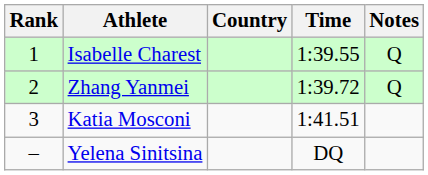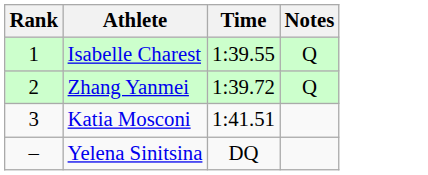 <table class="wikitable" style="text-align:center">
 <tr>
 <th>Rank</th>
 <th>Athlete</th>
-<th>Country</th>
 <th>Time</th>
 <th>Notes</th>
 </tr>
 <tr bgcolor=ccffcc>
 <td>1</td>
 <td align=left><a href='#'>Isabelle Charest</a></td>
-<td align=left></td>
 <td>1:39.55</td>
 <td>Q </td>
 </tr>
 <tr bgcolor=ccffcc>
 <td>2</td>
 <td align=left><a href='#'>Zhang Yanmei</a></td>
-<td align=left></td>
 <td>1:39.72</td>
 <td>Q</td>
 </tr>
 <tr>
 <td>3</td>
 <td align=left><a href='#'>Katia Mosconi</a></td>
-<td align=left></td>
 <td>1:41.51</td>
 <td></td>
 </tr>
 <tr>
 <td>–</td>
 <td align=left><a href='#'>Yelena Sinitsina</a></td>
-<td align=left></td>
 <td>DQ</td>
 <td></td>
 </tr>
 </table>
